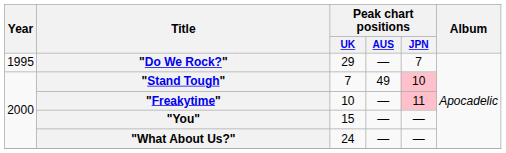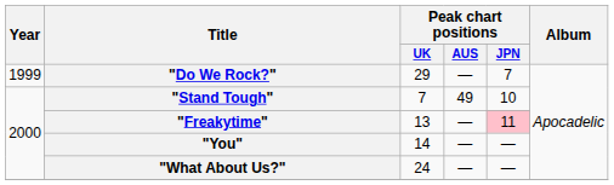 <table class="wikitable plainrowheaders" style="text-align:center;">
 <tr>
 <th scope="col" rowspan="2">Year</th>
 <th scope="col" rowspan="2" style="width:24em;">Title</th>
 <th scope="col" colspan="3">Peak chart positions</th>
 <th scope="col" rowspan="2">Album</th>
 </tr>
 <tr>
 <th style="width:3em;font-size:85%"><a href='#'>UK</a><br></th>
 <th style="width:3em;font-size:85%"><a href='#'>AUS</a><br></th>
 <th style="width:3em;font-size:85%"><a href='#'>JPN</a><br></th>
 </tr>
 <tr>
-<td>1995</td>
+<td>1999</td>
 <th scope="row">"<a href='#'>Do We Rock?</a>"</th>
 <td>29</td>
 <td>—</td>
 <td>7</td>
 <td rowspan="5"><em>Apocadelic</em></td>
 </tr>
 <tr>
 <td rowspan="4">2000</td>
 <th scope="row">"<a href='#'>Stand Tough</a>"</th>
 <td>7</td>
 <td>49</td>
-<td style="background: pink;">10</td>
+<td>10</td>
 </tr>
 <tr>
 <th scope="row">"<a href='#'>Freakytime</a>"</th>
-<td>10</td>
+<td>13</td>
 <td>—</td>
 <td style="background: pink;">11</td>
 </tr>
 <tr>
 <th scope="row">"You"</th>
-<td>15</td>
+<td>14</td>
 <td>—</td>
 <td>—</td>
 </tr>
 <tr>
 <th scope="row">"What About Us?"</th>
 <td>24</td>
 <td>—</td>
 <td>—</td>
 </tr>
 <tr>
 </tr>
 </table>
